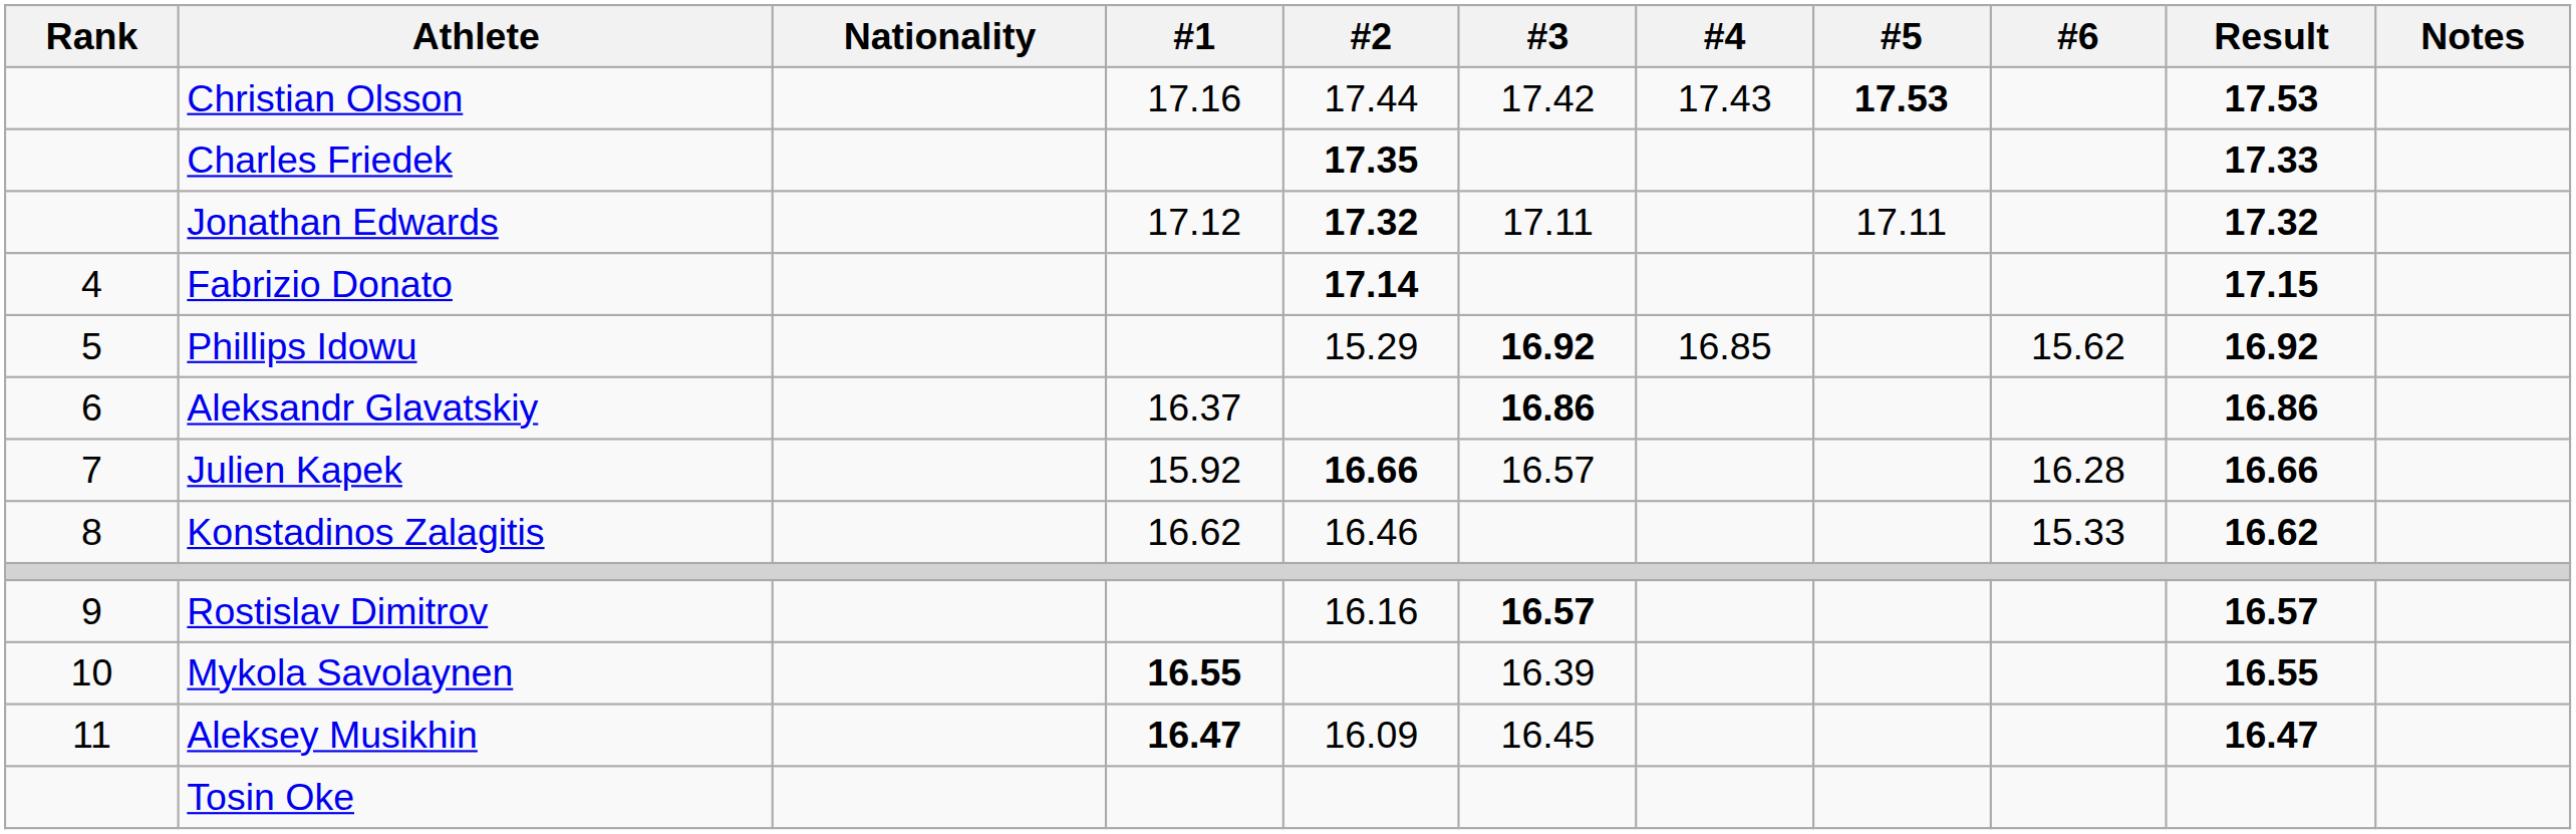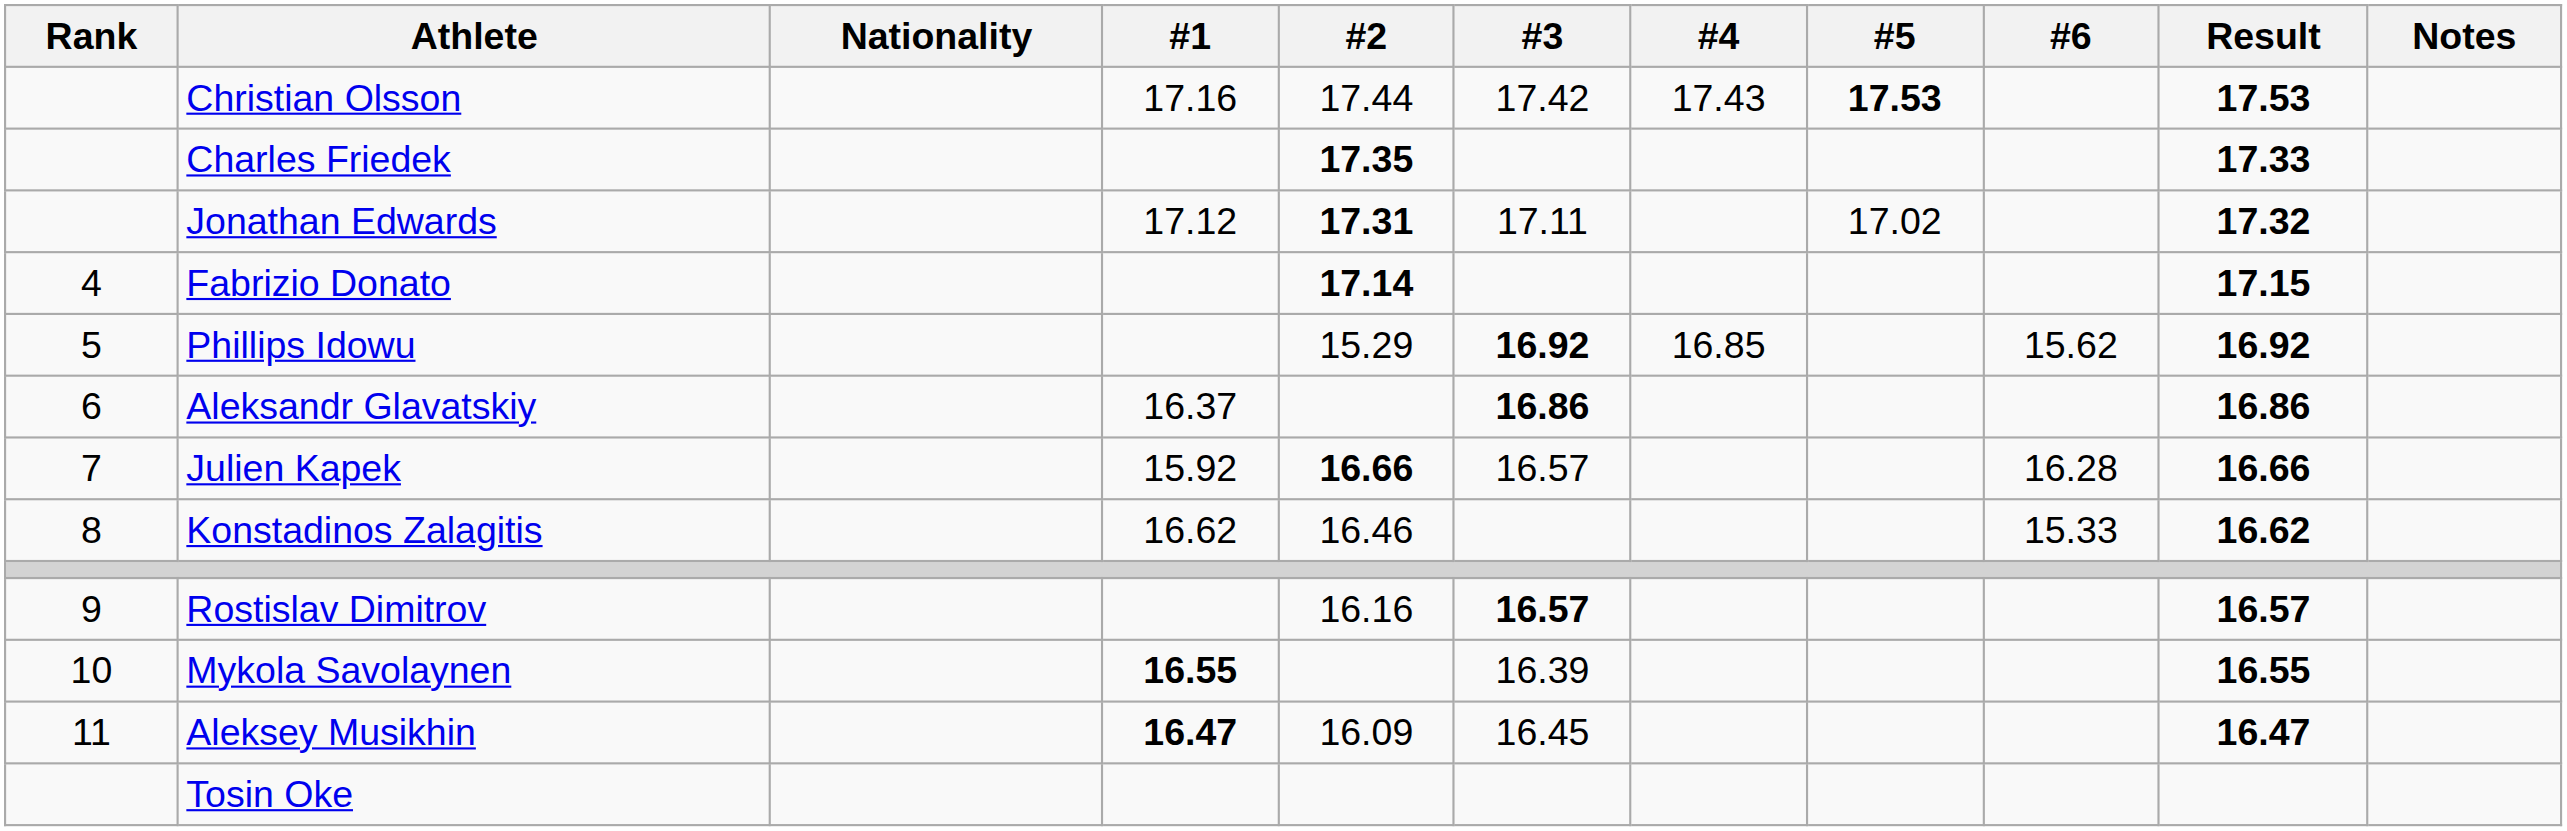 <table class="wikitable sortable" style="text-align:center; font-size:110%;" width="95%">
 <tr>
 <th>Rank</th>
 <th>Athlete</th>
 <th>Nationality</th>
 <th>#1</th>
 <th>#2</th>
 <th>#3</th>
 <th>#4</th>
 <th>#5</th>
 <th>#6</th>
 <th>Result</th>
 <th>Notes</th>
 </tr>
 <tr>
 <td></td>
 <td align=left><a href='#'>Christian Olsson</a></td>
 <td align=left></td>
 <td>17.16</td>
 <td>17.44</td>
 <td>17.42</td>
 <td>17.43</td>
 <td><strong>17.53</strong></td>
 <td></td>
 <td><strong>17.53</strong></td>
 <td></td>
 </tr>
 <tr>
 <td></td>
 <td align=left><a href='#'>Charles Friedek</a></td>
 <td align=left></td>
 <td></td>
 <td><strong>17.35</strong></td>
 <td></td>
 <td></td>
 <td></td>
 <td></td>
 <td><strong>17.33</strong></td>
 <td></td>
 </tr>
 <tr>
 <td></td>
 <td align=left><a href='#'>Jonathan Edwards</a></td>
 <td align=left></td>
 <td>17.12</td>
-<td><strong>17.32</strong></td>
+<td><strong>17.31</strong></td>
 <td>17.11</td>
 <td></td>
-<td>17.11</td>
+<td>17.02</td>
 <td></td>
 <td><strong>17.32</strong></td>
 <td></td>
 </tr>
 <tr>
 <td>4</td>
 <td align=left><a href='#'>Fabrizio Donato</a></td>
 <td align=left></td>
 <td></td>
 <td><strong>17.14</strong></td>
 <td></td>
 <td></td>
 <td></td>
 <td></td>
 <td><strong>17.15</strong></td>
 <td></td>
 </tr>
 <tr>
 <td>5</td>
 <td align=left><a href='#'>Phillips Idowu</a></td>
 <td align=left></td>
 <td></td>
 <td>15.29</td>
 <td><strong>16.92</strong></td>
 <td>16.85</td>
 <td></td>
 <td>15.62</td>
 <td><strong>16.92</strong></td>
 <td></td>
 </tr>
 <tr>
 <td>6</td>
 <td align=left><a href='#'>Aleksandr Glavatskiy</a></td>
 <td align=left></td>
 <td>16.37</td>
 <td></td>
 <td><strong>16.86</strong></td>
 <td></td>
 <td></td>
 <td></td>
 <td><strong>16.86</strong></td>
 <td></td>
 </tr>
 <tr>
 <td>7</td>
 <td align=left><a href='#'>Julien Kapek</a></td>
 <td align=left></td>
 <td>15.92</td>
 <td><strong>16.66</strong></td>
 <td>16.57</td>
 <td></td>
 <td></td>
 <td>16.28</td>
 <td><strong>16.66</strong></td>
 <td></td>
 </tr>
 <tr>
 <td>8</td>
 <td align=left><a href='#'>Konstadinos Zalagitis</a></td>
 <td align=left></td>
 <td>16.62</td>
 <td>16.46</td>
 <td></td>
 <td></td>
 <td></td>
 <td>15.33</td>
 <td><strong>16.62</strong></td>
 <td></td>
 </tr>
 <tr>
 <td colspan=11 bgcolor=lightgray></td>
 </tr>
 <tr>
 <td>9</td>
 <td align=left><a href='#'>Rostislav Dimitrov</a></td>
 <td align=left></td>
 <td></td>
 <td>16.16</td>
 <td><strong>16.57</strong></td>
 <td></td>
 <td></td>
 <td></td>
 <td><strong>16.57</strong></td>
 <td></td>
 </tr>
 <tr>
 <td>10</td>
 <td align=left><a href='#'>Mykola Savolaynen</a></td>
 <td align=left></td>
 <td><strong>16.55</strong></td>
 <td></td>
 <td>16.39</td>
 <td></td>
 <td></td>
 <td></td>
 <td><strong>16.55</strong></td>
 <td></td>
 </tr>
 <tr>
 <td>11</td>
 <td align=left><a href='#'>Aleksey Musikhin</a></td>
 <td align=left></td>
 <td><strong>16.47</strong></td>
 <td>16.09</td>
 <td>16.45</td>
 <td></td>
 <td></td>
 <td></td>
 <td><strong>16.47</strong></td>
 <td></td>
 </tr>
 <tr>
 <td></td>
 <td align=left><a href='#'>Tosin Oke</a></td>
 <td align=left></td>
 <td></td>
 <td></td>
 <td></td>
 <td></td>
 <td></td>
 <td></td>
 <td><strong></strong></td>
 <td></td>
 </tr>
 </table>
